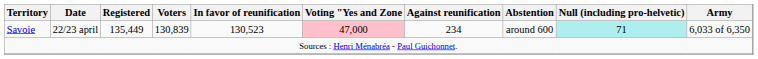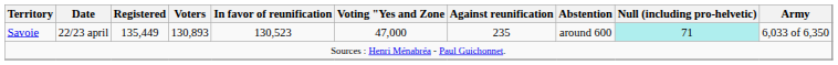 <table class="wikitable" align="center" style="border: 1px solid #999; border-right: 2px solid #999; border-bottom:2px solid #999">
 <tr>
 <th>Territory</th>
 <th>Date</th>
 <th>Registered</th>
 <th>Voters</th>
 <th>In favor of reunification</th>
 <th>Voting "Yes and Zone</th>
 <th>Against reunification</th>
 <th>Abstention</th>
 <th>Null (including pro-helvetic)</th>
 <th>Army</th>
 </tr>
 <tr>
 <td><a href='#'>Savoie</a></td>
 <td>22/23 april</td>
 <td align="center">135,449</td>
-<td align="center">130,839</td>
+<td align="center">130,893</td>
 <td align="center">130,523</td>
-<td align="center" style="background: pink;">47,000</td>
-<td align="center">234</td>
+<td align="center">47,000</td>
+<td align="center">235</td>
 <td align="center">around 600</td>
 <td align="center" style="background: paleturquoise;">71</td>
 <td align="center">6,033 of 6,350</td>
 </tr>
 <tr>
 <td colspan="10" align="center"><small> Sources : <a href='#'>Henri Ménabréa</a> - <a href='#'>Paul Guichonnet</a>.</small></td>
 </tr>
 </table>
